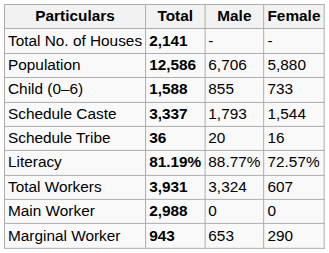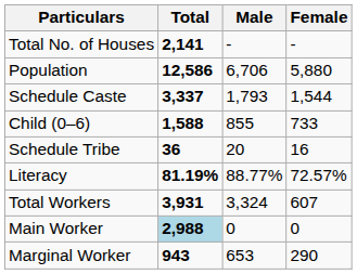 <table class="wikitable">
 <tr>
 <th>Particulars</th>
 <th>Total</th>
 <th>Male</th>
 <th>Female</th>
 </tr>
 <tr>
 <td>Total No. of Houses</td>
 <td><strong>2,141</strong></td>
 <td>-</td>
 <td>-</td>
 </tr>
 <tr>
 <td>Population</td>
 <td><strong>12,586</strong></td>
 <td>6,706</td>
 <td>5,880</td>
 </tr>
 <tr>
+<td>Schedule Caste</td>
+<td><strong>3,337</strong></td>
+<td>1,793</td>
+<td>1,544</td>
+</tr>
+<tr>
 <td>Child (0–6)</td>
 <td><strong>1,588</strong></td>
 <td>855</td>
 <td>733</td>
-</tr>
-<tr>
-<td>Schedule Caste</td>
-<td><strong>3,337</strong></td>
-<td>1,793</td>
-<td>1,544</td>
 </tr>
 <tr>
 <td>Schedule Tribe</td>
 <td><strong>36</strong></td>
 <td>20</td>
 <td>16</td>
 </tr>
 <tr>
 <td>Literacy</td>
 <td><strong>81.19%</strong></td>
 <td>88.77%</td>
 <td>72.57%</td>
 </tr>
 <tr>
 <td>Total Workers</td>
 <td><strong>3,931</strong></td>
 <td>3,324</td>
 <td>607</td>
 </tr>
 <tr>
 <td>Main Worker</td>
-<td><strong>2,988</strong></td>
+<td style="background: lightblue;"><strong>2,988</strong></td>
 <td>0</td>
 <td>0</td>
 </tr>
 <tr>
 <td>Marginal Worker</td>
 <td><strong>943</strong></td>
 <td>653</td>
 <td>290</td>
 </tr>
 </table>
